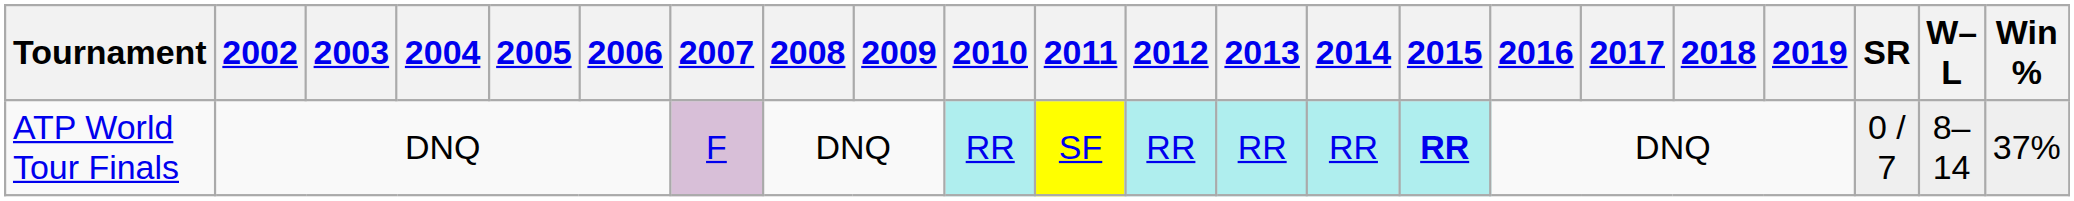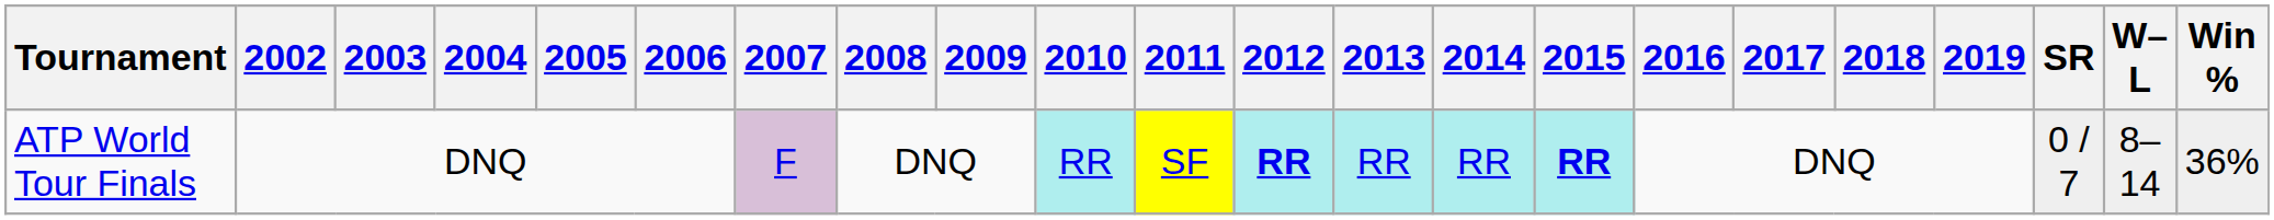 <table class=wikitable style=text-align:center;font-size:96%>
 <tr>
 <th>Tournament</th>
 <th><a href='#'>2002</a></th>
 <th><a href='#'>2003</a></th>
 <th><a href='#'>2004</a></th>
 <th><a href='#'>2005</a></th>
 <th><a href='#'>2006</a></th>
 <th><a href='#'>2007</a></th>
 <th><a href='#'>2008</a></th>
 <th><a href='#'>2009</a></th>
 <th><a href='#'>2010</a></th>
 <th><a href='#'>2011</a></th>
 <th><a href='#'>2012</a></th>
 <th><a href='#'>2013</a></th>
 <th><a href='#'>2014</a></th>
 <th><a href='#'>2015</a></th>
 <th><a href='#'>2016</a></th>
 <th><a href='#'>2017</a></th>
 <th><a href='#'>2018</a></th>
 <th><a href='#'>2019</a></th>
 <th>SR</th>
 <th>W–L</th>
 <th>Win %</th>
 </tr>
 <tr>
 <td align=left><a href='#'>ATP World Tour Finals</a></td>
 <td colspan=5>DNQ</td>
 <td bgcolor=thistle><a href='#'>F</a></td>
 <td colspan=2>DNQ</td>
 <td bgcolor=afeeee><a href='#'>RR</a></td>
 <td bgcolor=yellow><a href='#'>SF</a></td>
-<td bgcolor=afeeee><a href='#'>RR</a></td>
+<td bgcolor=afeeee><strong><a href='#'>RR</a></strong></td>
 <td bgcolor=afeeee><a href='#'>RR</a></td>
 <td bgcolor=afeeee><a href='#'>RR</a></td>
 <td bgcolor=afeeee><strong><a href='#'>RR</a></strong></td>
 <td colspan=4>DNQ</td>
 <td style="background:#efefef;">0 / 7</td>
 <td style="background:#efefef;">8–14</td>
-<td style="background:#efefef;">37%</td>
+<td style="background:#efefef;">36%</td>
 </tr>
 </table>
